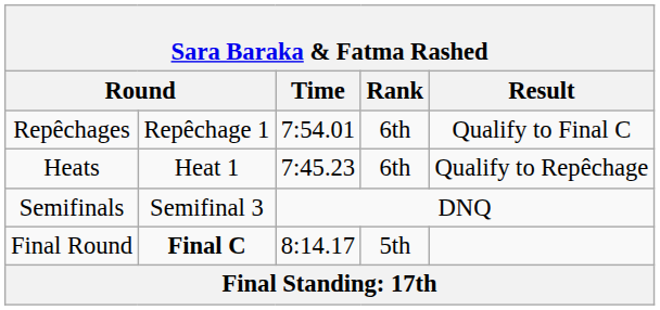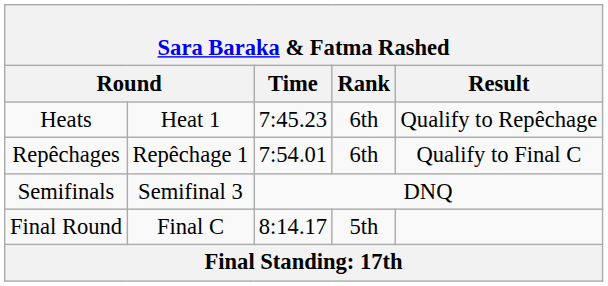 <table class="wikitable" style="text-align:center;">
 <tr>
 <th colspan="5"><br><a href='#'>Sara Baraka</a> & Fatma Rashed</th>
 </tr>
 <tr>
 <th colspan="2">Round</th>
 <th>Time</th>
 <th>Rank</th>
 <th>Result</th>
 </tr>
 <tr>
+<td>Heats</td>
+<td>Heat 1</td>
+<td>7:45.23</td>
+<td>6th</td>
+<td>Qualify to Repêchage</td>
+</tr>
+<tr>
 <td>Repêchages</td>
 <td>Repêchage 1</td>
 <td>7:54.01</td>
 <td>6th</td>
 <td>Qualify to Final C</td>
-</tr>
-<tr>
-<td>Heats</td>
-<td>Heat 1</td>
-<td>7:45.23</td>
-<td>6th</td>
-<td>Qualify to Repêchage</td>
 </tr>
 <tr>
 <td>Semifinals</td>
 <td>Semifinal 3</td>
 <td colspan="3">DNQ</td>
 </tr>
 <tr>
 <td>Final Round</td>
-<td><strong>Final C</strong></td>
+<td>Final C</td>
 <td>8:14.17</td>
 <td>5th</td>
 <td></td>
 </tr>
 <tr>
 <th colspan="5">Final Standing: 17th</th>
 </tr>
 </table>
